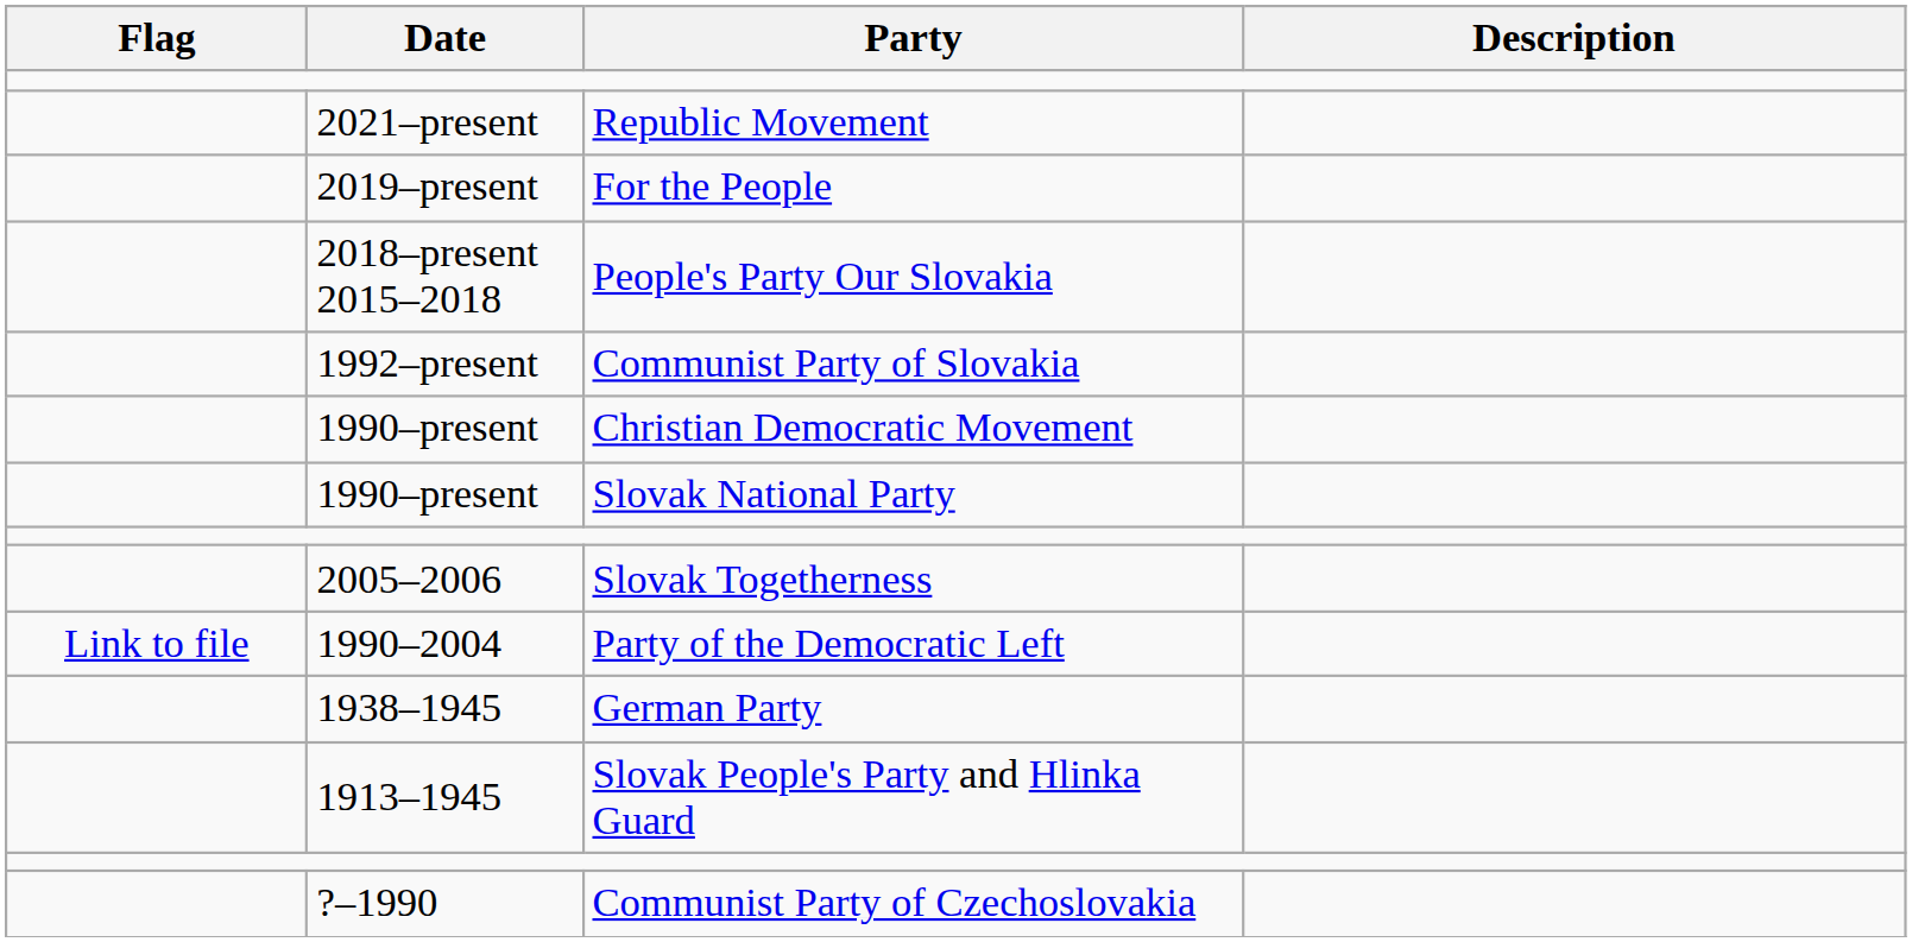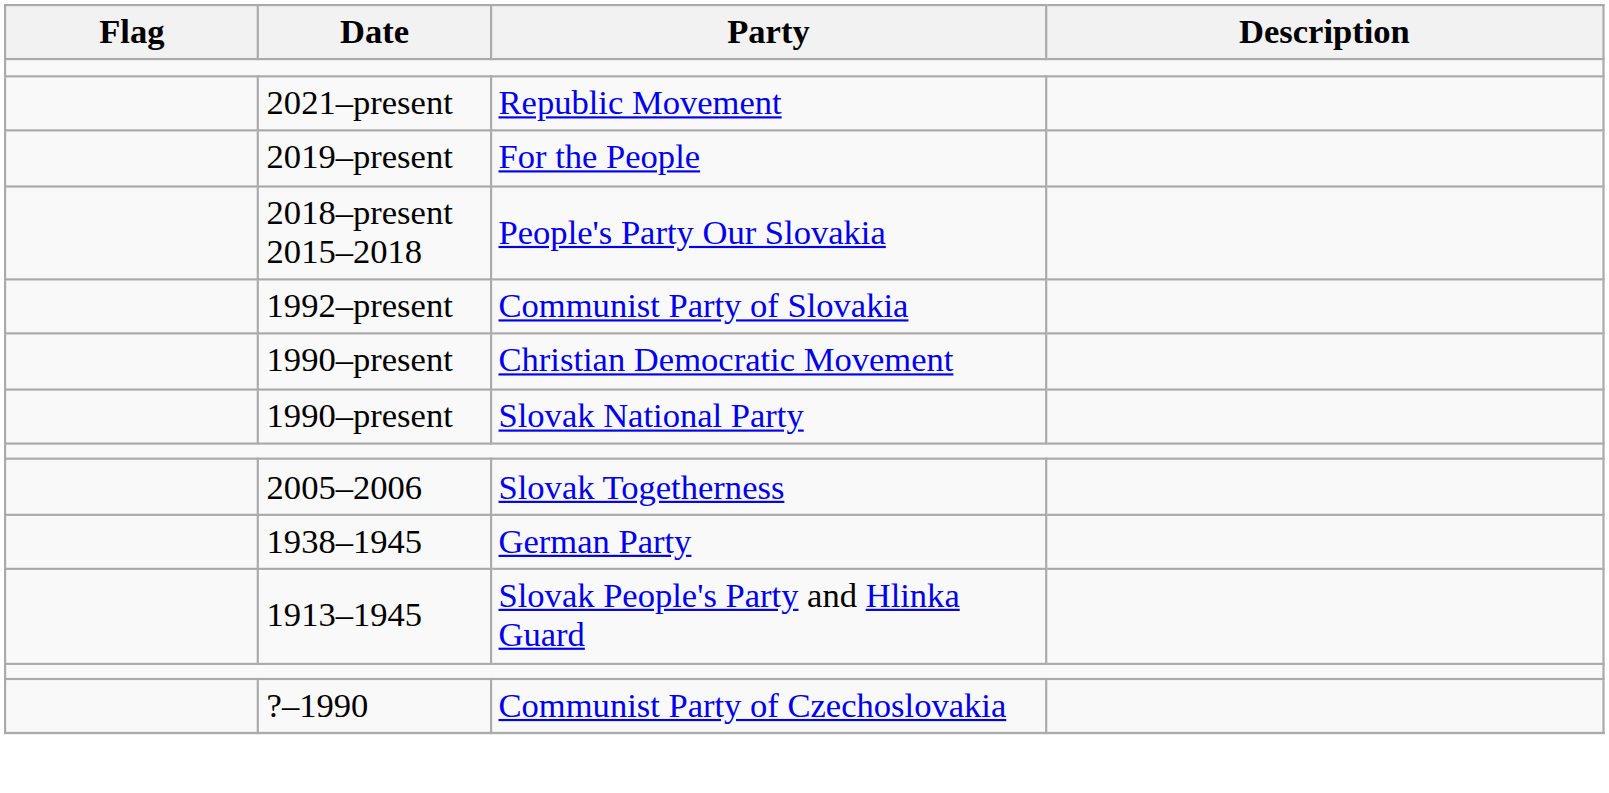 <table class="wikitable">
 <tr>
 <th width="110">Flag</th>
 <th width="100">Date</th>
 <th width="250">Party</th>
 <th width="250">Description</th>
 </tr>
 <tr>
 <td colspan="4"></td>
 </tr>
 <tr>
 <td></td>
 <td>2021–present</td>
 <td><a href='#'>Republic Movement</a></td>
 <td></td>
 </tr>
 <tr>
 <td></td>
 <td>2019–present</td>
 <td><a href='#'>For the People</a></td>
 <td></td>
 </tr>
 <tr>
 <td><br></td>
 <td>2018–present<br>2015–2018</td>
 <td><a href='#'>People's Party Our Slovakia</a></td>
 <td></td>
 </tr>
 <tr>
 <td></td>
 <td>1992–present</td>
 <td><a href='#'>Communist Party of Slovakia</a></td>
 <td></td>
 </tr>
 <tr>
 <td></td>
 <td>1990–present</td>
 <td><a href='#'>Christian Democratic Movement</a></td>
 <td></td>
 </tr>
 <tr>
 <td></td>
 <td>1990–present</td>
 <td><a href='#'>Slovak National Party</a></td>
 <td></td>
 </tr>
 <tr>
 <td colspan="4"></td>
 </tr>
 <tr>
 <td></td>
 <td>2005–2006</td>
 <td><a href='#'>Slovak Togetherness</a></td>
 <td></td>
 </tr>
 <tr>
-<td style="text-align:center;"><a href='#'>Link to file</a></td>
-<td>1990–2004</td>
-<td><a href='#'>Party of the Democratic Left</a></td>
-<td></td>
-</tr>
-<tr>
 <td></td>
 <td>1938–1945</td>
 <td><a href='#'>German Party</a></td>
 <td></td>
 </tr>
 <tr>
 <td><br></td>
 <td>1913–1945</td>
 <td><a href='#'>Slovak People's Party</a> and <a href='#'>Hlinka Guard</a></td>
 <td></td>
 </tr>
 <tr>
 <td colspan="4"></td>
 </tr>
 <tr>
 <td></td>
 <td>?–1990</td>
 <td><a href='#'>Communist Party of Czechoslovakia</a></td>
 <td></td>
 </tr>
 <tr>
 </tr>
 </table>
